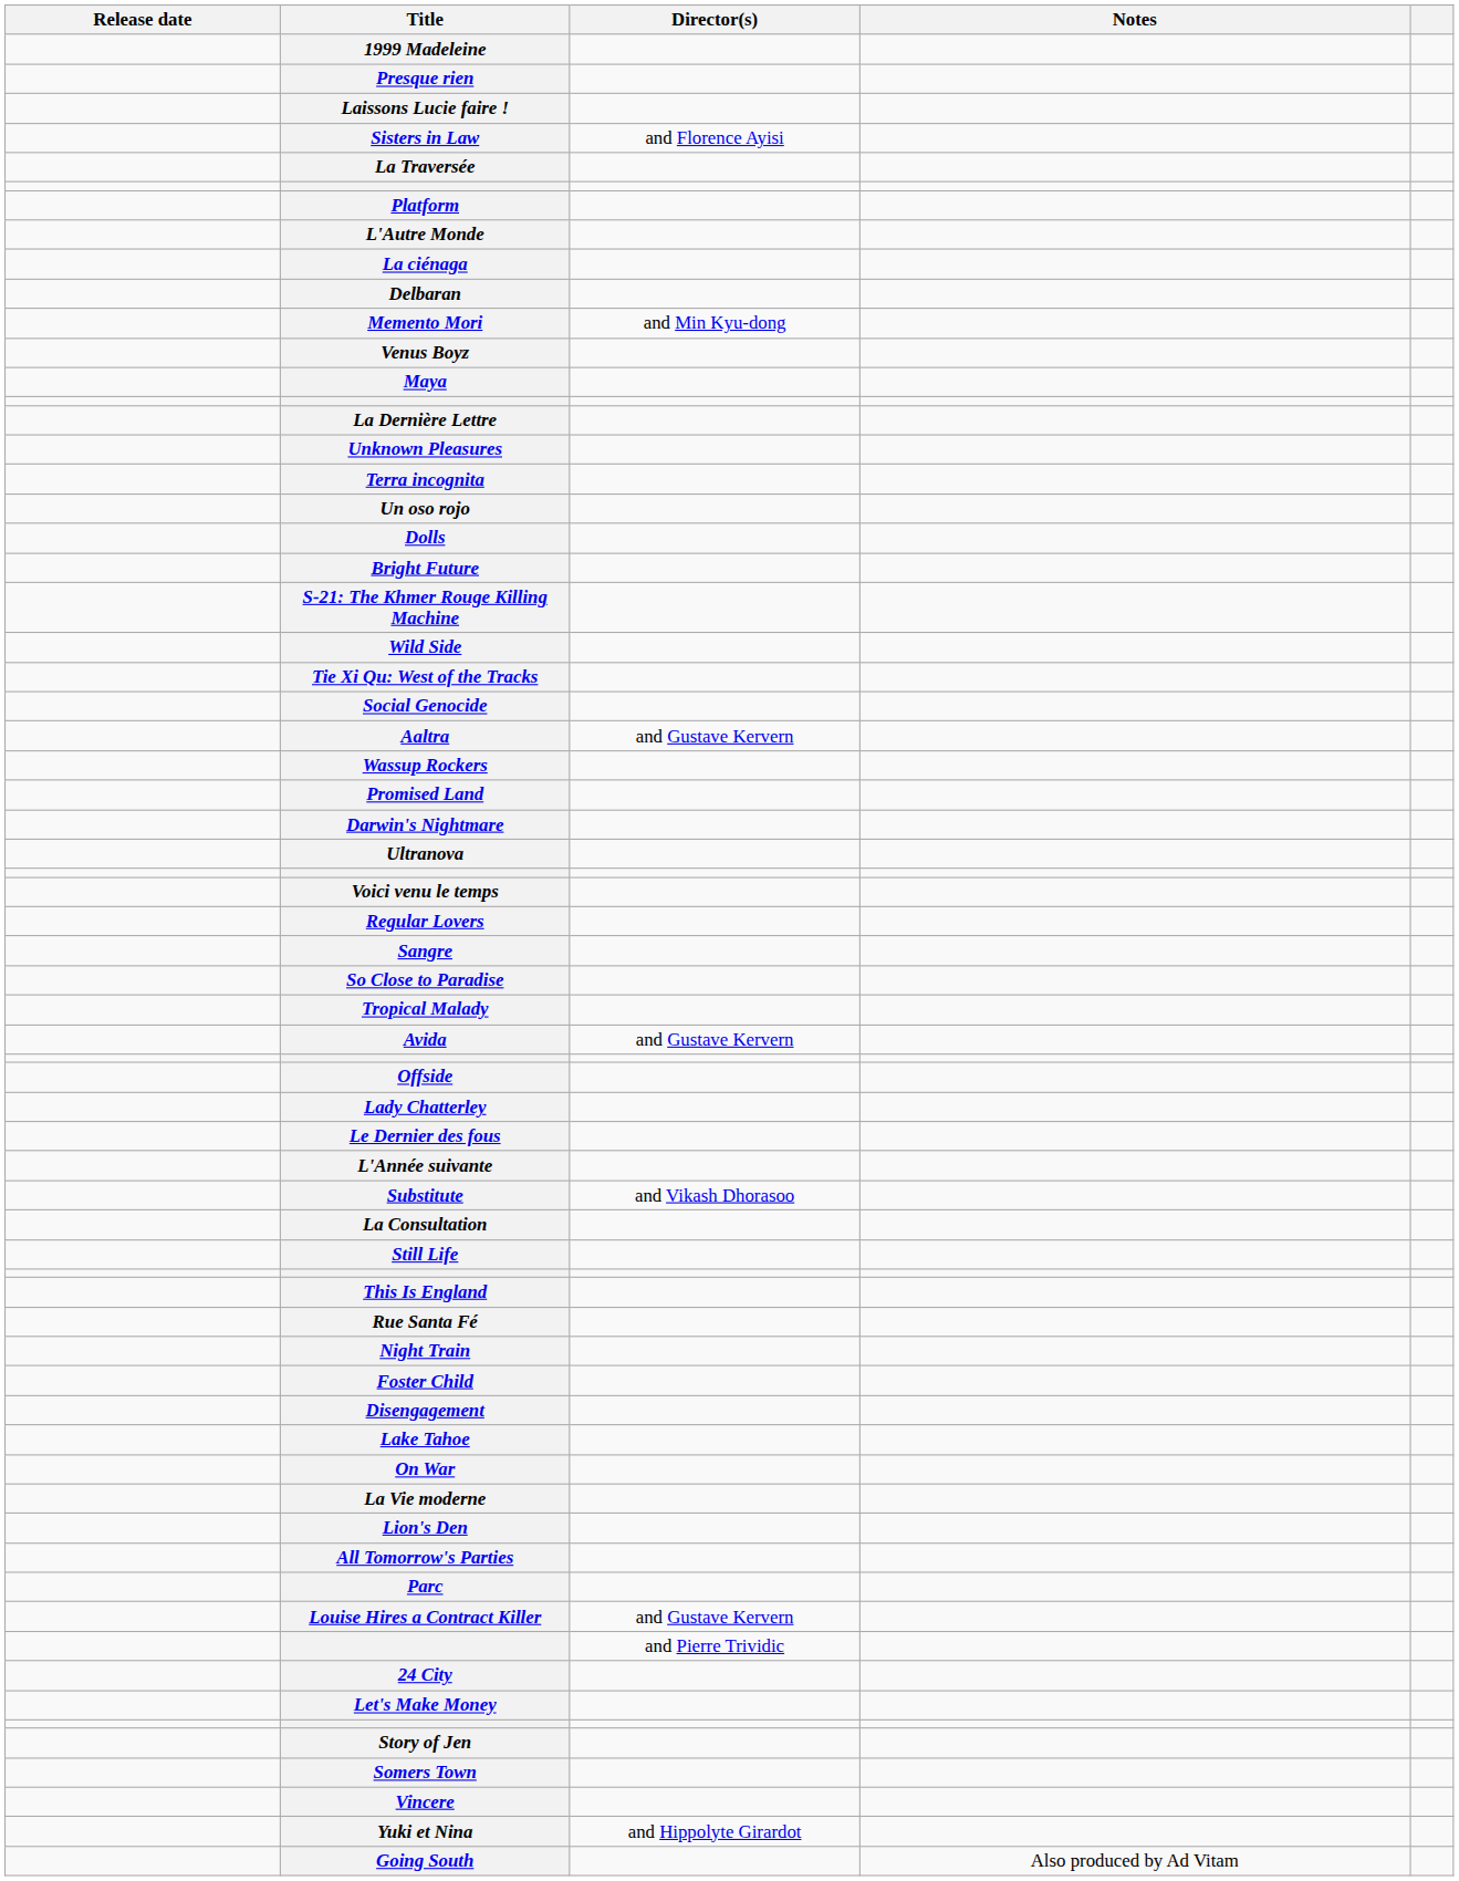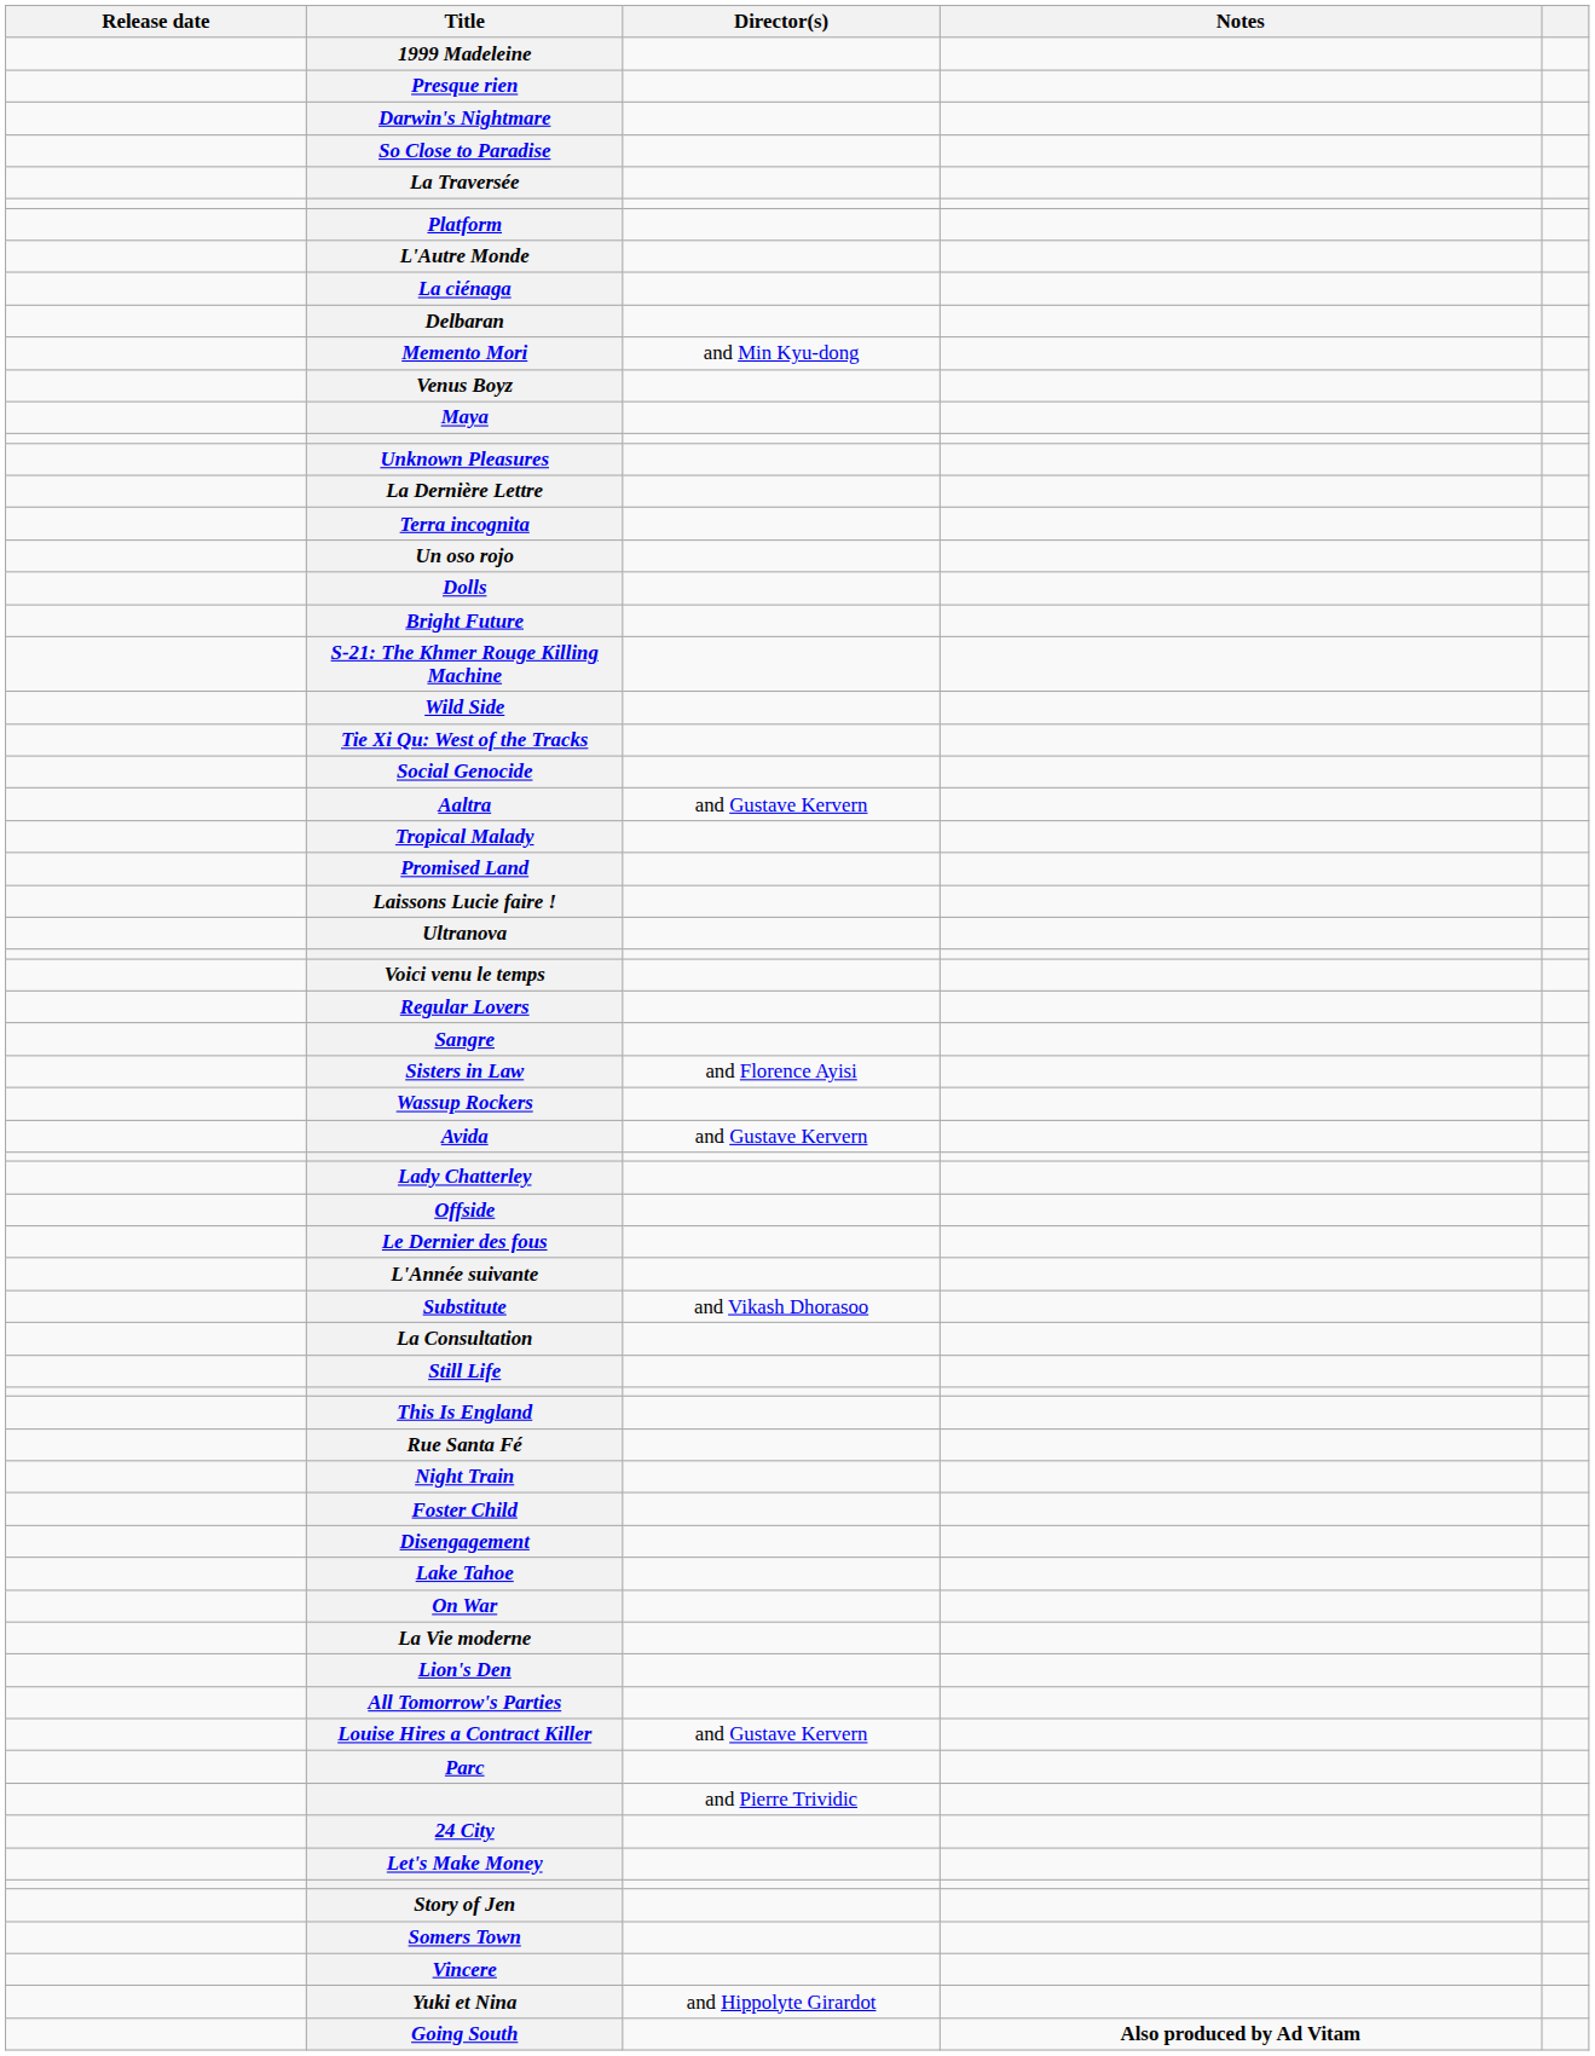 <table class="wikitable sortable plainrowheaders" style="text-align: center;">
 <tr>
 <th scope=col style="width:19%;">Release date</th>
 <th scope=col style="width:20%;">Title</th>
 <th scope=col style="width:20%;">Director(s)</th>
 <th scope=col class="unsortable">Notes</th>
 <th scope=col class="unsortable" style="width:3%;"></th>
 </tr>
 <tr>
 <td></td>
 <th scope="row"><em>1999 Madeleine</em></th>
 <td></td>
 <td></td>
 <td></td>
 </tr>
 <tr>
 <td></td>
 <th scope="row"><em><a href='#'>Presque rien</a></em></th>
 <td></td>
 <td></td>
 <td></td>
 </tr>
 <tr>
 <td></td>
-<th scope="row"><em>Laissons Lucie faire !</em></th>
+<th scope="row"><em><a href='#'>Darwin's Nightmare</a></em></th>
 <td></td>
 <td></td>
 <td></td>
 </tr>
 <tr>
 <td></td>
-<th scope="row"><em><a href='#'>Sisters in Law</a></em></th>
-<td> and <a href='#'>Florence Ayisi</a></td>
+<th scope="row"><em><a href='#'>So Close to Paradise</a></em></th>
+<td></td>
 <td></td>
 <td></td>
 </tr>
 <tr>
 <td></td>
 <th scope="row"><em>La Traversée</em></th>
 <td></td>
 <td></td>
 <td></td>
 </tr>
 <tr>
 <td></td>
 <th scope="row"></th>
 <td></td>
 <td></td>
 <td></td>
 </tr>
 <tr>
 <td></td>
 <th scope="row"><em><a href='#'>Platform</a></em></th>
 <td></td>
 <td></td>
 <td></td>
 </tr>
 <tr>
 <td></td>
 <th scope="row"><em>L'Autre Monde</em></th>
 <td></td>
 <td></td>
 <td></td>
 </tr>
 <tr>
 <td></td>
 <th scope="row"><em><a href='#'>La ciénaga</a></em></th>
 <td></td>
 <td></td>
 <td></td>
 </tr>
 <tr>
 <td></td>
 <th scope="row"><em>Delbaran</em></th>
 <td></td>
 <td></td>
 <td></td>
 </tr>
 <tr>
 <td></td>
 <th scope="row"><em><a href='#'>Memento Mori</a></em></th>
 <td> and <a href='#'>Min Kyu-dong</a></td>
 <td></td>
 <td></td>
 </tr>
 <tr>
 <td></td>
 <th scope="row"><em>Venus Boyz</em></th>
 <td></td>
 <td></td>
 <td></td>
 </tr>
 <tr>
 <td></td>
 <th scope="row"><em><a href='#'>Maya</a></em></th>
 <td></td>
 <td></td>
 <td></td>
 </tr>
 <tr>
 <td></td>
 <th scope="row"></th>
 <td></td>
 <td></td>
 <td></td>
 </tr>
 <tr>
 <td></td>
-<th scope="row"><em>La Dernière Lettre</em></th>
+<th scope="row"><em><a href='#'>Unknown Pleasures</a></em></th>
 <td></td>
 <td></td>
 <td></td>
 </tr>
 <tr>
 <td></td>
-<th scope="row"><em><a href='#'>Unknown Pleasures</a></em></th>
+<th scope="row"><em>La Dernière Lettre</em></th>
 <td></td>
 <td></td>
 <td></td>
 </tr>
 <tr>
 <td></td>
 <th scope="row"><em><a href='#'>Terra incognita</a></em></th>
 <td></td>
 <td></td>
 <td></td>
 </tr>
 <tr>
 <td></td>
 <th scope="row"><em>Un oso rojo</em></th>
 <td></td>
 <td></td>
 <td></td>
 </tr>
 <tr>
 <td></td>
 <th scope="row"><em><a href='#'>Dolls</a></em></th>
 <td></td>
 <td></td>
 <td></td>
 </tr>
 <tr>
 <td></td>
 <th scope="row"><em><a href='#'>Bright Future</a></em></th>
 <td></td>
 <td></td>
 <td></td>
 </tr>
 <tr>
 <td></td>
 <th scope="row"><em><a href='#'>S-21: The Khmer Rouge Killing Machine</a></em></th>
 <td></td>
 <td></td>
 <td></td>
 </tr>
 <tr>
 <td></td>
 <th scope="row"><em><a href='#'>Wild Side</a></em></th>
 <td></td>
 <td></td>
 <td></td>
 </tr>
 <tr>
 <td></td>
 <th scope="row"><em><a href='#'>Tie Xi Qu: West of the Tracks</a></em></th>
 <td></td>
 <td></td>
 <td></td>
 </tr>
 <tr>
 <td></td>
 <th scope="row"><em><a href='#'>Social Genocide</a></em></th>
 <td></td>
 <td></td>
 <td></td>
 </tr>
 <tr>
 <td></td>
 <th scope="row"><em><a href='#'>Aaltra</a></em></th>
 <td> and <a href='#'>Gustave Kervern</a></td>
 <td></td>
 <td></td>
 </tr>
 <tr>
 <td></td>
-<th scope="row"><em><a href='#'>Wassup Rockers</a></em></th>
+<th scope="row"><em><a href='#'>Tropical Malady</a></em></th>
 <td></td>
 <td></td>
 <td></td>
 </tr>
 <tr>
 <td></td>
 <th scope="row"><em><a href='#'>Promised Land</a></em></th>
 <td></td>
 <td></td>
 <td></td>
 </tr>
 <tr>
 <td></td>
-<th scope="row"><em><a href='#'>Darwin's Nightmare</a></em></th>
+<th scope="row"><em>Laissons Lucie faire !</em></th>
 <td></td>
 <td></td>
 <td></td>
 </tr>
 <tr>
 <td></td>
 <th scope="row"><em>Ultranova</em></th>
 <td></td>
 <td></td>
 <td></td>
 </tr>
 <tr>
 <td></td>
 <th scope="row"></th>
 <td></td>
 <td></td>
 <td></td>
 </tr>
 <tr>
 <td></td>
 <th scope="row"><em>Voici venu le temps</em></th>
 <td></td>
 <td></td>
 <td></td>
 </tr>
 <tr>
 <td></td>
 <th scope="row"><em><a href='#'>Regular Lovers</a></em></th>
 <td></td>
 <td></td>
 <td></td>
 </tr>
 <tr>
 <td></td>
 <th scope="row"><em><a href='#'>Sangre</a></em></th>
 <td></td>
 <td></td>
 <td></td>
 </tr>
 <tr>
 <td></td>
-<th scope="row"><em><a href='#'>So Close to Paradise</a></em></th>
-<td></td>
+<th scope="row"><em><a href='#'>Sisters in Law</a></em></th>
+<td> and <a href='#'>Florence Ayisi</a></td>
 <td></td>
 <td></td>
 </tr>
 <tr>
 <td></td>
-<th scope="row"><em><a href='#'>Tropical Malady</a></em></th>
+<th scope="row"><em><a href='#'>Wassup Rockers</a></em></th>
 <td></td>
 <td></td>
 <td></td>
 </tr>
 <tr>
 <td></td>
 <th scope="row"><em><a href='#'>Avida</a></em></th>
 <td> and <a href='#'>Gustave Kervern</a></td>
 <td></td>
 <td></td>
 </tr>
 <tr>
 <td></td>
 <th scope="row"></th>
 <td></td>
 <td></td>
 <td></td>
 </tr>
 <tr>
 <td></td>
-<th scope="row"><em><a href='#'>Offside</a></em></th>
+<th scope="row"><em><a href='#'>Lady Chatterley</a></em></th>
 <td></td>
 <td></td>
 <td></td>
 </tr>
 <tr>
 <td></td>
-<th scope="row"><em><a href='#'>Lady Chatterley</a></em></th>
+<th scope="row"><em><a href='#'>Offside</a></em></th>
 <td></td>
 <td></td>
 <td></td>
 </tr>
 <tr>
 <td></td>
 <th scope="row"><em><a href='#'>Le Dernier des fous</a></em></th>
 <td></td>
 <td></td>
 <td></td>
 </tr>
 <tr>
 <td></td>
 <th scope="row"><em>L'Année suivante</em></th>
 <td></td>
 <td></td>
 <td></td>
 </tr>
 <tr>
 <td></td>
 <th scope="row"><em><a href='#'>Substitute</a></em></th>
 <td> and <a href='#'>Vikash Dhorasoo</a></td>
 <td></td>
 <td></td>
 </tr>
 <tr>
 <td></td>
 <th scope="row"><em>La Consultation</em></th>
 <td></td>
 <td></td>
 <td></td>
 </tr>
 <tr>
 <td></td>
 <th scope="row"><em><a href='#'>Still Life</a></em></th>
 <td></td>
 <td></td>
 <td></td>
 </tr>
 <tr>
 <td></td>
 <th scope="row"></th>
 <td></td>
 <td></td>
 <td></td>
 </tr>
 <tr>
 <td></td>
 <th scope="row"><em><a href='#'>This Is England</a></em></th>
 <td></td>
 <td></td>
 <td></td>
 </tr>
 <tr>
 <td></td>
 <th scope="row"><em>Rue Santa Fé</em></th>
 <td></td>
 <td></td>
 <td></td>
 </tr>
 <tr>
 <td></td>
 <th scope="row"><em><a href='#'>Night Train</a></em></th>
 <td></td>
 <td></td>
 <td></td>
 </tr>
 <tr>
 <td></td>
 <th scope="row"><em><a href='#'>Foster Child</a></em></th>
 <td></td>
 <td></td>
 <td></td>
 </tr>
 <tr>
 <td></td>
 <th scope="row"><em><a href='#'>Disengagement</a></em></th>
 <td></td>
 <td></td>
 <td></td>
 </tr>
 <tr>
 <td></td>
 <th scope="row"><em><a href='#'>Lake Tahoe</a></em></th>
 <td></td>
 <td></td>
 <td></td>
 </tr>
 <tr>
 <td></td>
 <th scope="row"><em><a href='#'>On War</a></em></th>
 <td></td>
 <td></td>
 <td></td>
 </tr>
 <tr>
 <td></td>
 <th scope="row"><em>La Vie moderne</em></th>
 <td></td>
 <td></td>
 <td></td>
 </tr>
 <tr>
 <td></td>
 <th scope="row"><em><a href='#'>Lion's Den</a></em></th>
 <td></td>
 <td></td>
 <td></td>
 </tr>
 <tr>
 <td></td>
 <th scope="row"><em><a href='#'>All Tomorrow's Parties</a></em></th>
 <td></td>
 <td></td>
 <td></td>
 </tr>
 <tr>
 <td></td>
-<th scope="row"><em><a href='#'>Parc</a></em></th>
-<td></td>
+<th scope="row"><em><a href='#'>Louise Hires a Contract Killer</a></em></th>
+<td> and <a href='#'>Gustave Kervern</a></td>
 <td></td>
 <td></td>
 </tr>
 <tr>
 <td></td>
-<th scope="row"><em><a href='#'>Louise Hires a Contract Killer</a></em></th>
-<td> and <a href='#'>Gustave Kervern</a></td>
+<th scope="row"><em><a href='#'>Parc</a></em></th>
+<td></td>
 <td></td>
 <td></td>
 </tr>
 <tr>
 <td></td>
 <th scope="row"></th>
 <td> and <a href='#'>Pierre Trividic</a></td>
 <td></td>
 <td></td>
 </tr>
 <tr>
 <td></td>
 <th scope="row"><em><a href='#'>24 City</a></em></th>
 <td></td>
 <td></td>
 <td></td>
 </tr>
 <tr>
 <td></td>
 <th scope="row"><em><a href='#'>Let's Make Money</a></em></th>
 <td></td>
 <td></td>
 <td></td>
 </tr>
 <tr>
 <td></td>
 <th scope="row"></th>
 <td></td>
 <td></td>
 <td></td>
 </tr>
 <tr>
 <td></td>
 <th scope="row"><em>Story of Jen</em></th>
 <td></td>
 <td></td>
 <td></td>
 </tr>
 <tr>
 <td></td>
 <th scope="row"><em><a href='#'>Somers Town</a></em></th>
 <td></td>
 <td></td>
 <td></td>
 </tr>
 <tr>
 <td></td>
 <th scope="row"><em><a href='#'>Vincere</a></em></th>
 <td></td>
 <td></td>
 <td></td>
 </tr>
 <tr>
 <td></td>
 <th scope="row"><em>Yuki et Nina</em></th>
 <td> and <a href='#'>Hippolyte Girardot</a></td>
 <td></td>
 <td></td>
 </tr>
 <tr>
 <td></td>
 <th scope="row"><em><a href='#'>Going South</a></em></th>
 <td></td>
-<td>Also produced by Ad Vitam</td>
+<td><strong>Also produced by Ad Vitam</strong></td>
 <td></td>
 </tr>
 </table>
